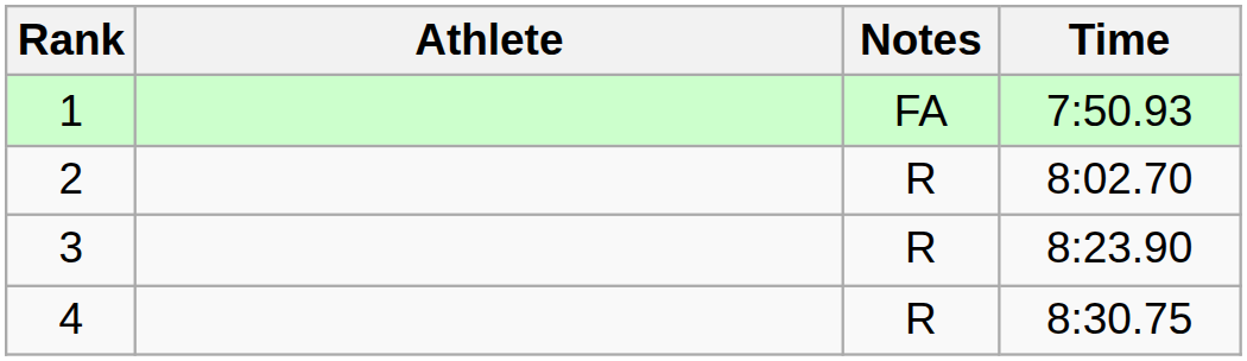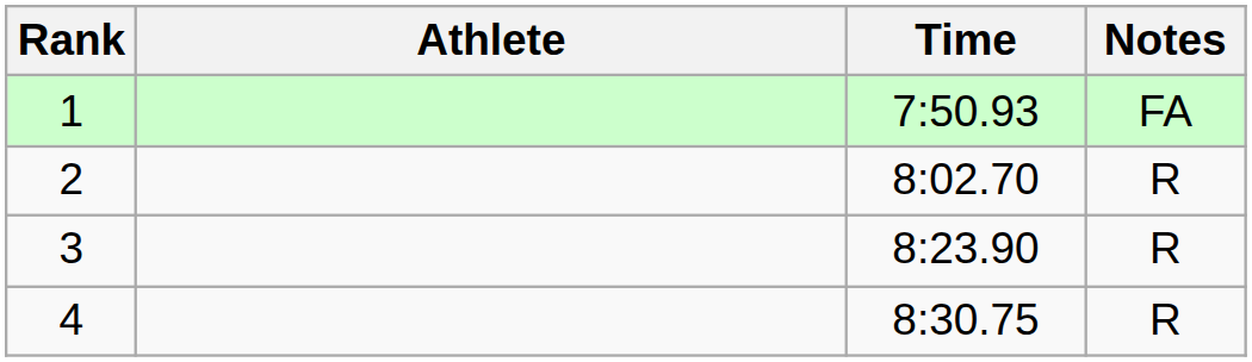 <table class=wikitable style="text-align:center">
 <tr>
 <th width=40>Rank</th>
 <th width=250>Athlete</th>
+<th width=80>Time</th>
 <th width=50>Notes</th>
-<th width=80>Time</th>
 </tr>
 <tr bgcolor="ccffcc">
 <td>1</td>
 <td align=left></td>
+<td>7:50.93</td>
 <td>FA</td>
-<td>7:50.93</td>
 </tr>
 <tr>
 <td>2</td>
 <td align=left></td>
+<td>8:02.70</td>
 <td>R</td>
-<td>8:02.70</td>
 </tr>
 <tr>
 <td>3</td>
 <td align=left></td>
+<td>8:23.90</td>
 <td>R</td>
-<td>8:23.90</td>
 </tr>
 <tr>
 <td>4</td>
 <td align=left></td>
+<td>8:30.75</td>
 <td>R</td>
-<td>8:30.75</td>
 </tr>
 </table>
